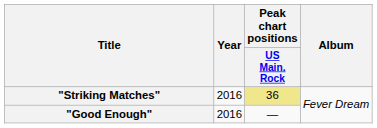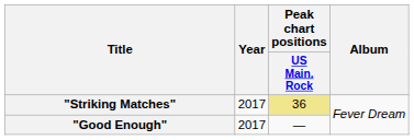 <table class="wikitable plainrowheaders" style="text-align:center;">
 <tr>
 <th scope="col" rowspan="2" style="width:18em;">Title</th>
 <th scope="col" rowspan="2">Year</th>
 <th scope="col" colspan="1">Peak chart positions</th>
 <th scope="col" rowspan="2">Album</th>
 </tr>
 <tr>
 <th scope="col" style="width:3em;font-size:90%;"><a href='#'>US<br>Main.<br>Rock</a></th>
 </tr>
 <tr>
 <th scope="row">"Striking Matches"</th>
-<td>2016</td>
+<td>2017</td>
 <td style="background: khaki;">36</td>
 <td rowspan="2"><em>Fever Dream</em></td>
 </tr>
 <tr>
 <th scope="row">"Good Enough"</th>
-<td>2016</td>
+<td>2017</td>
 <td>—</td>
 </tr>
 </table>
